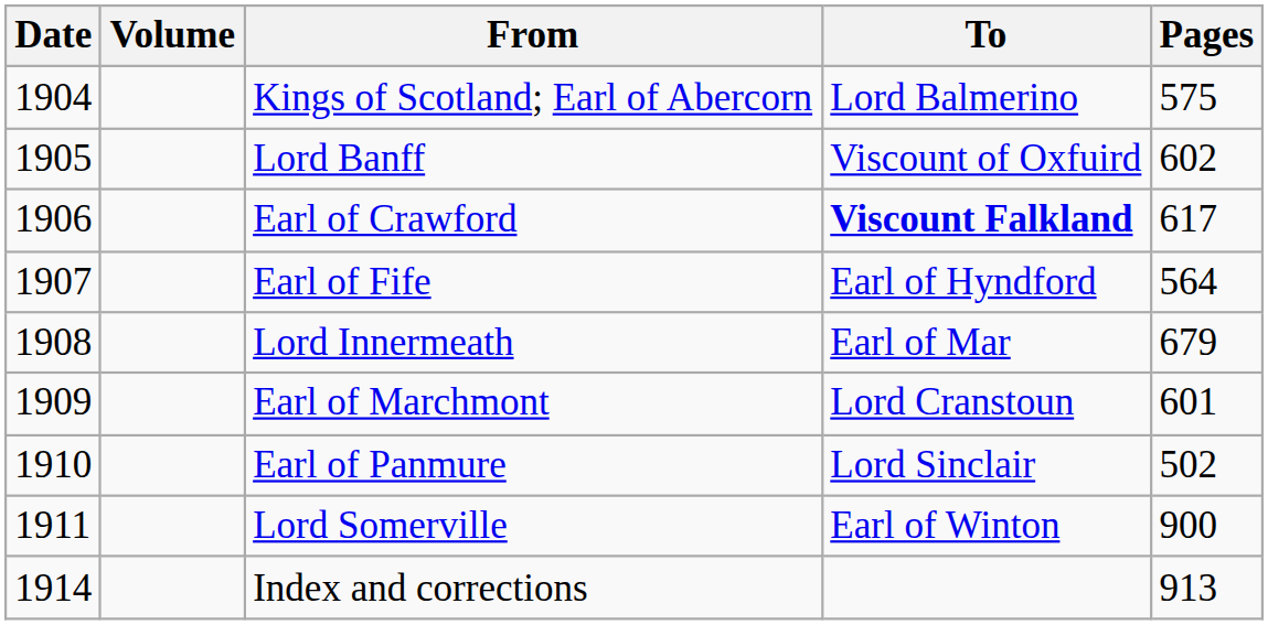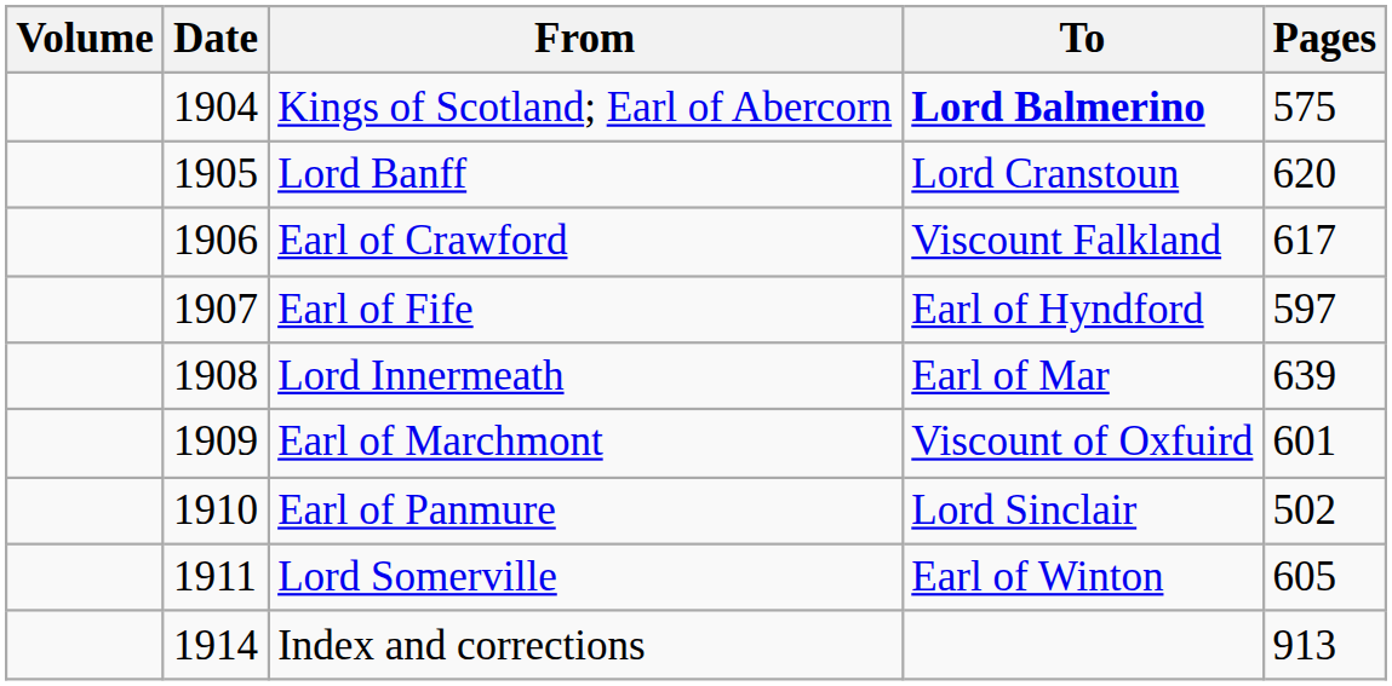 <table align="center" class="wikitable">
 <tr>
+<th>Volume</th>
 <th>Date</th>
-<th>Volume</th>
 <th>From</th>
 <th>To</th>
 <th>Pages</th>
 </tr>
 <tr>
+<td></td>
 <td>1904</td>
-<td></td>
 <td><a href='#'>Kings of Scotland</a>; <a href='#'>Earl of Abercorn</a></td>
-<td><a href='#'>Lord Balmerino</a></td>
+<td><strong><a href='#'>Lord Balmerino</a></strong></td>
 <td>575</td>
 </tr>
 <tr>
+<td></td>
 <td>1905</td>
-<td></td>
 <td><a href='#'>Lord Banff</a></td>
-<td><a href='#'>Viscount of Oxfuird</a></td>
-<td>602</td>
+<td><a href='#'>Lord Cranstoun</a></td>
+<td>620</td>
 </tr>
 <tr>
+<td></td>
 <td>1906</td>
-<td></td>
 <td><a href='#'>Earl of Crawford</a></td>
-<td><strong><a href='#'>Viscount Falkland</a></strong></td>
+<td><a href='#'>Viscount Falkland</a></td>
 <td>617</td>
 </tr>
 <tr>
+<td></td>
 <td>1907</td>
-<td></td>
 <td><a href='#'>Earl of Fife</a></td>
 <td><a href='#'>Earl of Hyndford</a></td>
-<td>564</td>
+<td>597</td>
 </tr>
 <tr>
+<td></td>
 <td>1908</td>
-<td></td>
 <td><a href='#'>Lord Innermeath</a></td>
 <td><a href='#'>Earl of Mar</a></td>
-<td>679</td>
+<td>639</td>
 </tr>
 <tr>
+<td></td>
 <td>1909</td>
-<td></td>
 <td><a href='#'>Earl of Marchmont</a></td>
-<td><a href='#'>Lord Cranstoun</a></td>
+<td><a href='#'>Viscount of Oxfuird</a></td>
 <td>601</td>
 </tr>
 <tr>
+<td></td>
 <td>1910</td>
-<td></td>
 <td><a href='#'>Earl of Panmure</a></td>
 <td><a href='#'>Lord Sinclair</a></td>
 <td>502</td>
 </tr>
 <tr>
+<td></td>
 <td>1911</td>
-<td></td>
 <td><a href='#'>Lord Somerville</a></td>
 <td><a href='#'>Earl of Winton</a></td>
-<td>900</td>
+<td>605</td>
 </tr>
 <tr>
+<td></td>
 <td>1914</td>
-<td></td>
 <td>Index and corrections</td>
 <td></td>
 <td>913</td>
 </tr>
 </table>
